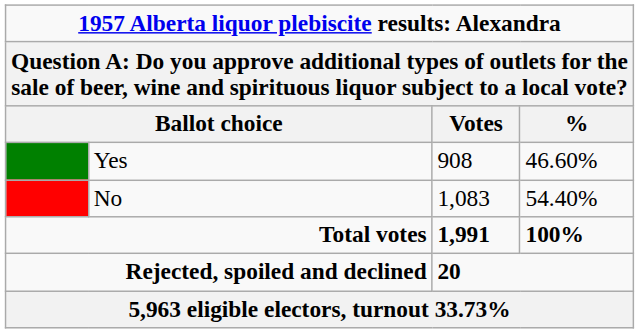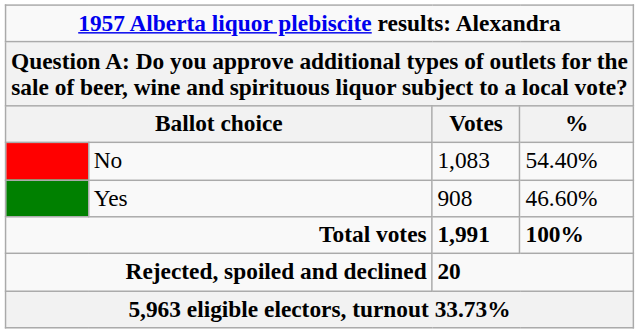 <table class="wikitable" align=right>
 <tr>
 <td colspan=4 align=center><strong><a href='#'>1957 Alberta liquor plebiscite</a> results: Alexandra</strong></td>
 </tr>
 <tr>
 <th colspan=4>Question A: Do you approve additional types of outlets for the<br> sale of beer, wine and spirituous liquor subject to a local vote?</th>
 </tr>
 <tr>
 <th colspan=2>Ballot choice</th>
 <th>Votes</th>
 <th>%</th>
 </tr>
 <tr>
+<td bgcolor=red></td>
+<td>No</td>
+<td>1,083</td>
+<td>54.40%</td>
+</tr>
+<tr>
 <td bgcolor=green></td>
 <td>Yes</td>
 <td>908</td>
 <td>46.60%</td>
-</tr>
-<tr>
-<td bgcolor=red></td>
-<td>No</td>
-<td>1,083</td>
-<td>54.40%</td>
 </tr>
 <tr>
 <td align=right colspan=2><strong>Total votes</strong></td>
 <td><strong>1,991</strong></td>
 <td><strong>100%</strong></td>
 </tr>
 <tr>
 <td align=right colspan=2><strong>Rejected, spoiled and declined</strong></td>
 <td colspan=2><strong>20</strong></td>
 </tr>
 <tr>
 <th colspan=4>5,963 eligible electors, turnout 33.73%</th>
 </tr>
 </table>
